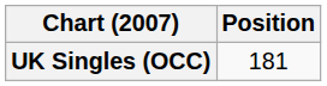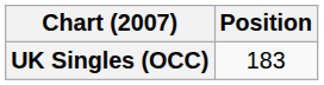 <table class="wikitable plainrowheaders" style="text-align:center">
 <tr>
 <th scope="col">Chart (2007)</th>
 <th scope="col">Position</th>
 </tr>
 <tr>
 <th scope="row">UK Singles (OCC)</th>
-<td>181</td>
+<td>183</td>
 </tr>
 </table>
